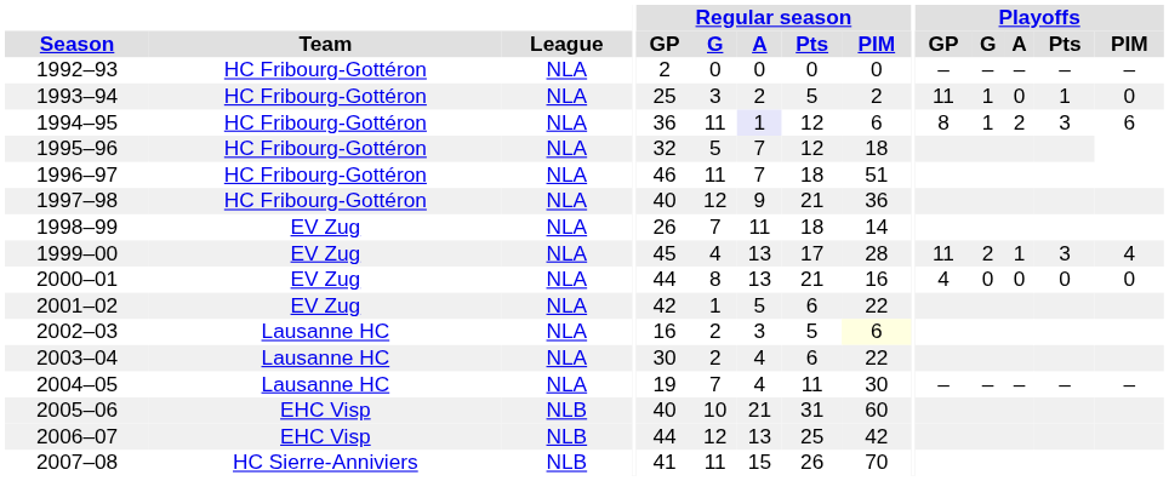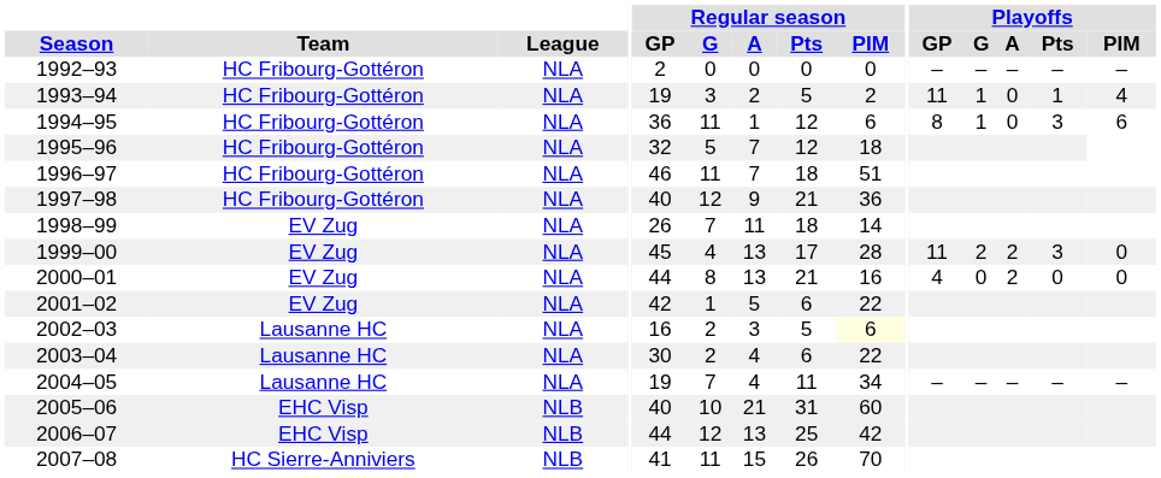 <table border="0" cellpadding="1" cellspacing="0" style="text-align:center; width:70%">
 <tr bgcolor="#e0e0e0">
 <th colspan="3"  bgcolor="#ffffff"></th>
 <th rowspan="99" bgcolor="#ffffff"></th>
 <th colspan="5"><a href='#'>Regular season</a></th>
 <th rowspan="99" bgcolor="#ffffff"></th>
 <th colspan="5"><a href='#'>Playoffs</a></th>
 </tr>
 <tr bgcolor="#e0e0e0">
 <th><a href='#'>Season</a></th>
 <th>Team</th>
 <th>League</th>
 <th>GP</th>
 <th><a href='#'>G</a></th>
 <th><a href='#'>A</a></th>
 <th><a href='#'>Pts</a></th>
 <th><a href='#'>PIM</a></th>
 <th>GP</th>
 <th>G</th>
 <th>A</th>
 <th>Pts</th>
 <th>PIM</th>
 </tr>
 <tr>
 <td>1992–93</td>
 <td><a href='#'>HC Fribourg-Gottéron</a></td>
 <td><a href='#'>NLA</a></td>
 <td>2</td>
 <td>0</td>
 <td>0</td>
 <td>0</td>
 <td>0</td>
 <td>–</td>
 <td>–</td>
 <td>–</td>
 <td>–</td>
 <td>–</td>
 </tr>
 <tr bgcolor="#f0f0f0">
 <td>1993–94</td>
 <td><a href='#'>HC Fribourg-Gottéron</a></td>
 <td><a href='#'>NLA</a></td>
-<td>25</td>
+<td>19</td>
 <td>3</td>
 <td>2</td>
 <td>5</td>
 <td>2</td>
 <td>11</td>
 <td>1</td>
 <td>0</td>
 <td>1</td>
-<td>0</td>
+<td>4</td>
 </tr>
 <tr>
 <td>1994–95</td>
 <td><a href='#'>HC Fribourg-Gottéron</a></td>
 <td><a href='#'>NLA</a></td>
 <td>36</td>
 <td>11</td>
-<td style="background: lavender;">1</td>
+<td>1</td>
 <td>12</td>
 <td>6</td>
 <td>8</td>
 <td>1</td>
-<td>2</td>
+<td>0</td>
 <td>3</td>
 <td>6</td>
 </tr>
 <tr bgcolor="#f0f0f0">
 <td>1995–96</td>
 <td><a href='#'>HC Fribourg-Gottéron</a></td>
 <td><a href='#'>NLA</a></td>
 <td>32</td>
 <td>5</td>
 <td>7</td>
 <td>12</td>
 <td>18</td>
 <td></td>
 <td></td>
 <td></td>
 <td></td>
 </tr>
 <tr>
 <td>1996–97</td>
 <td><a href='#'>HC Fribourg-Gottéron</a></td>
 <td><a href='#'>NLA</a></td>
 <td>46</td>
 <td>11</td>
 <td>7</td>
 <td>18</td>
 <td>51</td>
 <td></td>
 <td></td>
 <td></td>
 <td></td>
 <td></td>
 </tr>
 <tr bgcolor="#f0f0f0">
 <td>1997–98</td>
 <td><a href='#'>HC Fribourg-Gottéron</a></td>
 <td><a href='#'>NLA</a></td>
 <td>40</td>
 <td>12</td>
 <td>9</td>
 <td>21</td>
 <td>36</td>
 <td></td>
 <td></td>
 <td></td>
 <td></td>
 <td></td>
 </tr>
 <tr>
 <td>1998–99</td>
 <td><a href='#'>EV Zug</a></td>
 <td><a href='#'>NLA</a></td>
 <td>26</td>
 <td>7</td>
 <td>11</td>
 <td>18</td>
 <td>14</td>
 <td></td>
 <td></td>
 <td></td>
 <td></td>
 <td></td>
 </tr>
 <tr bgcolor="#f0f0f0">
 <td>1999–00</td>
 <td><a href='#'>EV Zug</a></td>
 <td><a href='#'>NLA</a></td>
 <td>45</td>
 <td>4</td>
 <td>13</td>
 <td>17</td>
 <td>28</td>
 <td>11</td>
 <td>2</td>
-<td>1</td>
+<td>2</td>
 <td>3</td>
-<td>4</td>
+<td>0</td>
 </tr>
 <tr>
 <td>2000–01</td>
 <td><a href='#'>EV Zug</a></td>
 <td><a href='#'>NLA</a></td>
 <td>44</td>
 <td>8</td>
 <td>13</td>
 <td>21</td>
 <td>16</td>
 <td>4</td>
 <td>0</td>
-<td>0</td>
+<td>2</td>
 <td>0</td>
 <td>0</td>
 </tr>
 <tr bgcolor="#f0f0f0">
 <td>2001–02</td>
 <td><a href='#'>EV Zug</a></td>
 <td><a href='#'>NLA</a></td>
 <td>42</td>
 <td>1</td>
 <td>5</td>
 <td>6</td>
 <td>22</td>
 <td></td>
 <td></td>
 <td></td>
 <td></td>
 <td></td>
 </tr>
 <tr>
 <td>2002–03</td>
 <td><a href='#'>Lausanne HC</a></td>
 <td><a href='#'>NLA</a></td>
 <td>16</td>
 <td>2</td>
 <td>3</td>
 <td>5</td>
 <td style="background: lightyellow;">6</td>
 <td></td>
 <td></td>
 <td></td>
 <td></td>
 <td></td>
 </tr>
 <tr bgcolor="#f0f0f0">
 <td>2003–04</td>
 <td><a href='#'>Lausanne HC</a></td>
 <td><a href='#'>NLA</a></td>
 <td>30</td>
 <td>2</td>
 <td>4</td>
 <td>6</td>
 <td>22</td>
 <td></td>
 <td></td>
 <td></td>
 <td></td>
 <td></td>
 </tr>
 <tr>
 <td>2004–05</td>
 <td><a href='#'>Lausanne HC</a></td>
 <td><a href='#'>NLA</a></td>
 <td>19</td>
 <td>7</td>
 <td>4</td>
 <td>11</td>
-<td>30</td>
+<td>34</td>
 <td>–</td>
 <td>–</td>
 <td>–</td>
 <td>–</td>
 <td>–</td>
 </tr>
 <tr bgcolor="#f0f0f0">
 <td>2005–06</td>
 <td><a href='#'>EHC Visp</a></td>
 <td><a href='#'>NLB</a></td>
 <td>40</td>
 <td>10</td>
 <td>21</td>
 <td>31</td>
 <td>60</td>
 <td></td>
 <td></td>
 <td></td>
 <td></td>
 <td></td>
 </tr>
 <tr bgcolor="#f0f0f0">
 <td>2006–07</td>
 <td><a href='#'>EHC Visp</a></td>
 <td><a href='#'>NLB</a></td>
 <td>44</td>
 <td>12</td>
 <td>13</td>
 <td>25</td>
 <td>42</td>
 <td></td>
 <td></td>
 <td></td>
 <td></td>
 <td></td>
 </tr>
 <tr>
 <td>2007–08</td>
 <td><a href='#'>HC Sierre-Anniviers</a></td>
 <td><a href='#'>NLB</a></td>
 <td>41</td>
 <td>11</td>
 <td>15</td>
 <td>26</td>
 <td>70</td>
 <td></td>
 <td></td>
 <td></td>
 <td></td>
 <td></td>
 </tr>
 </table>
